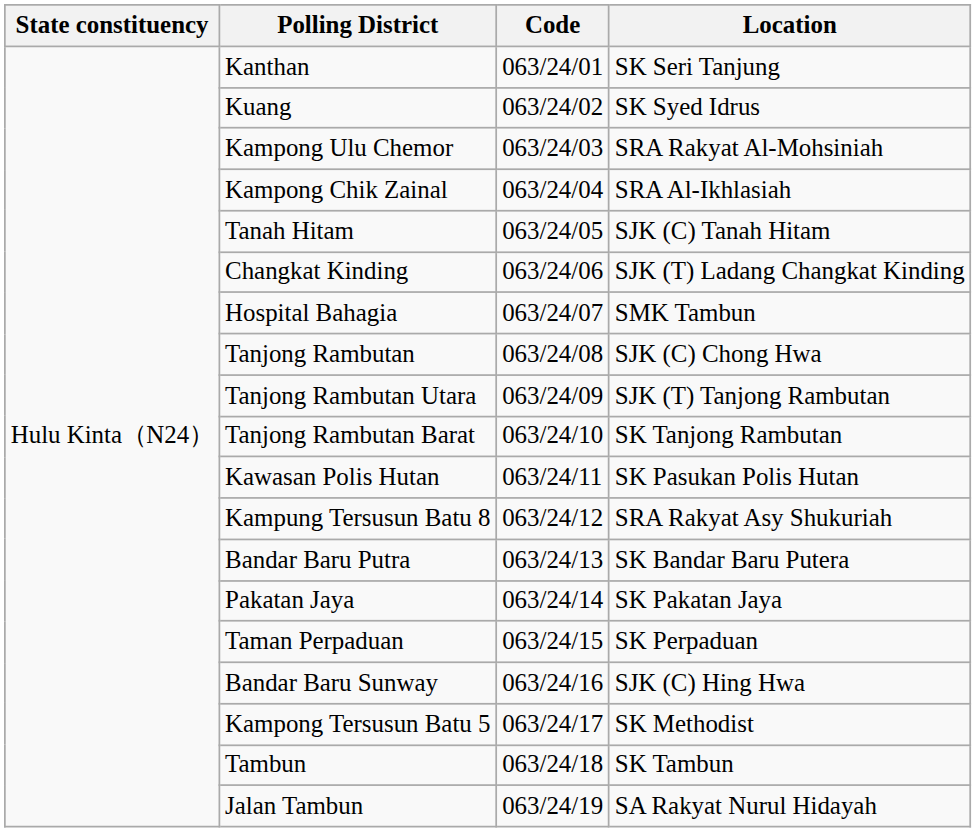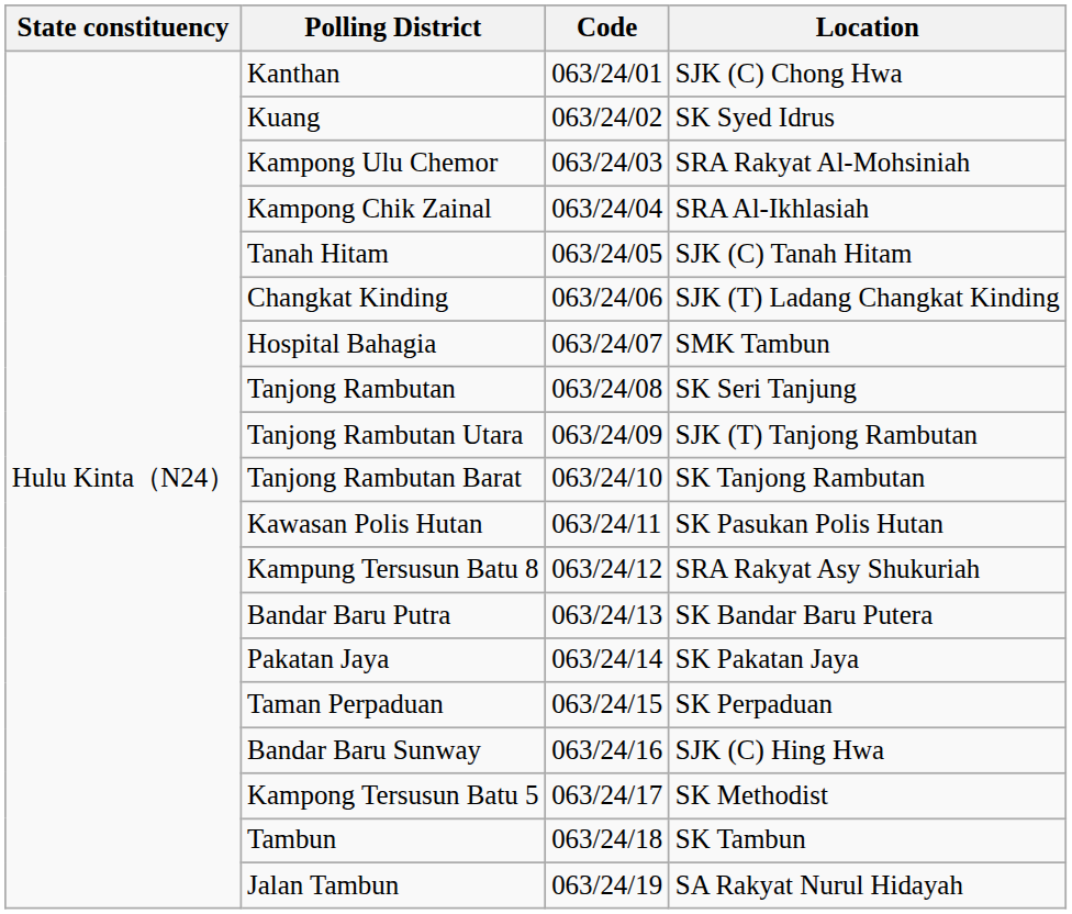 <table class="wikitable sortable mw-collapsible" style="white-space:nowrap;font-size:90%">
 <tr>
 <th>State constituency</th>
 <th>Polling District</th>
 <th>Code</th>
 <th>Location</th>
 </tr>
 <tr>
 <td rowspan="19">Hulu Kinta（N24）</td>
 <td>Kanthan</td>
 <td>063/24/01</td>
-<td>SK Seri Tanjung</td>
+<td>SJK (C) Chong Hwa</td>
 </tr>
 <tr>
 <td>Kuang</td>
 <td>063/24/02</td>
 <td>SK Syed Idrus</td>
 </tr>
 <tr>
 <td>Kampong Ulu Chemor</td>
 <td>063/24/03</td>
 <td>SRA Rakyat Al-Mohsiniah</td>
 </tr>
 <tr>
 <td>Kampong Chik Zainal</td>
 <td>063/24/04</td>
 <td>SRA Al-Ikhlasiah</td>
 </tr>
 <tr>
 <td>Tanah Hitam</td>
 <td>063/24/05</td>
 <td>SJK (C) Tanah Hitam</td>
 </tr>
 <tr>
 <td>Changkat Kinding</td>
 <td>063/24/06</td>
 <td>SJK (T) Ladang Changkat Kinding</td>
 </tr>
 <tr>
 <td>Hospital Bahagia</td>
 <td>063/24/07</td>
 <td>SMK Tambun</td>
 </tr>
 <tr>
 <td>Tanjong Rambutan</td>
 <td>063/24/08</td>
-<td>SJK (C) Chong Hwa</td>
+<td>SK Seri Tanjung</td>
 </tr>
 <tr>
 <td>Tanjong Rambutan Utara</td>
 <td>063/24/09</td>
 <td>SJK (T) Tanjong Rambutan</td>
 </tr>
 <tr>
 <td>Tanjong Rambutan Barat</td>
 <td>063/24/10</td>
 <td>SK Tanjong Rambutan</td>
 </tr>
 <tr>
 <td>Kawasan Polis Hutan</td>
 <td>063/24/11</td>
 <td>SK Pasukan Polis Hutan</td>
 </tr>
 <tr>
 <td>Kampung Tersusun Batu 8</td>
 <td>063/24/12</td>
 <td>SRA Rakyat Asy Shukuriah</td>
 </tr>
 <tr>
 <td>Bandar Baru Putra</td>
 <td>063/24/13</td>
 <td>SK Bandar Baru Putera</td>
 </tr>
 <tr>
 <td>Pakatan Jaya</td>
 <td>063/24/14</td>
 <td>SK Pakatan Jaya</td>
 </tr>
 <tr>
 <td>Taman Perpaduan</td>
 <td>063/24/15</td>
 <td>SK Perpaduan</td>
 </tr>
 <tr>
 <td>Bandar Baru Sunway</td>
 <td>063/24/16</td>
 <td>SJK (C) Hing Hwa</td>
 </tr>
 <tr>
 <td>Kampong Tersusun Batu 5</td>
 <td>063/24/17</td>
 <td>SK Methodist</td>
 </tr>
 <tr>
 <td>Tambun</td>
 <td>063/24/18</td>
 <td>SK Tambun</td>
 </tr>
 <tr>
 <td>Jalan Tambun</td>
 <td>063/24/19</td>
 <td>SA Rakyat Nurul Hidayah</td>
 </tr>
 </table>
